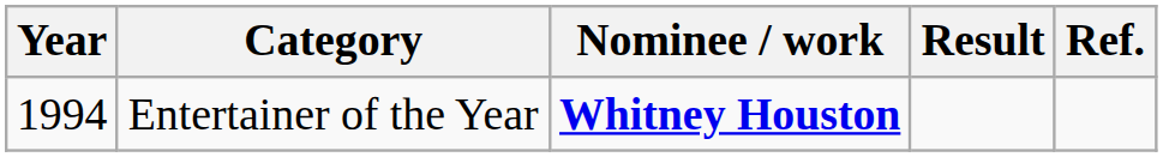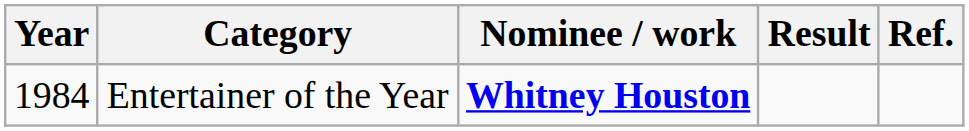 <table class="wikitable">
 <tr>
 <th>Year</th>
 <th>Category</th>
 <th>Nominee / work</th>
 <th>Result</th>
 <th>Ref.</th>
 </tr>
 <tr>
-<td>1994</td>
+<td>1984</td>
 <td>Entertainer of the Year</td>
 <td><strong><a href='#'>Whitney Houston</a></strong></td>
 <td></td>
 <td align="center"></td>
 </tr>
 </table>
